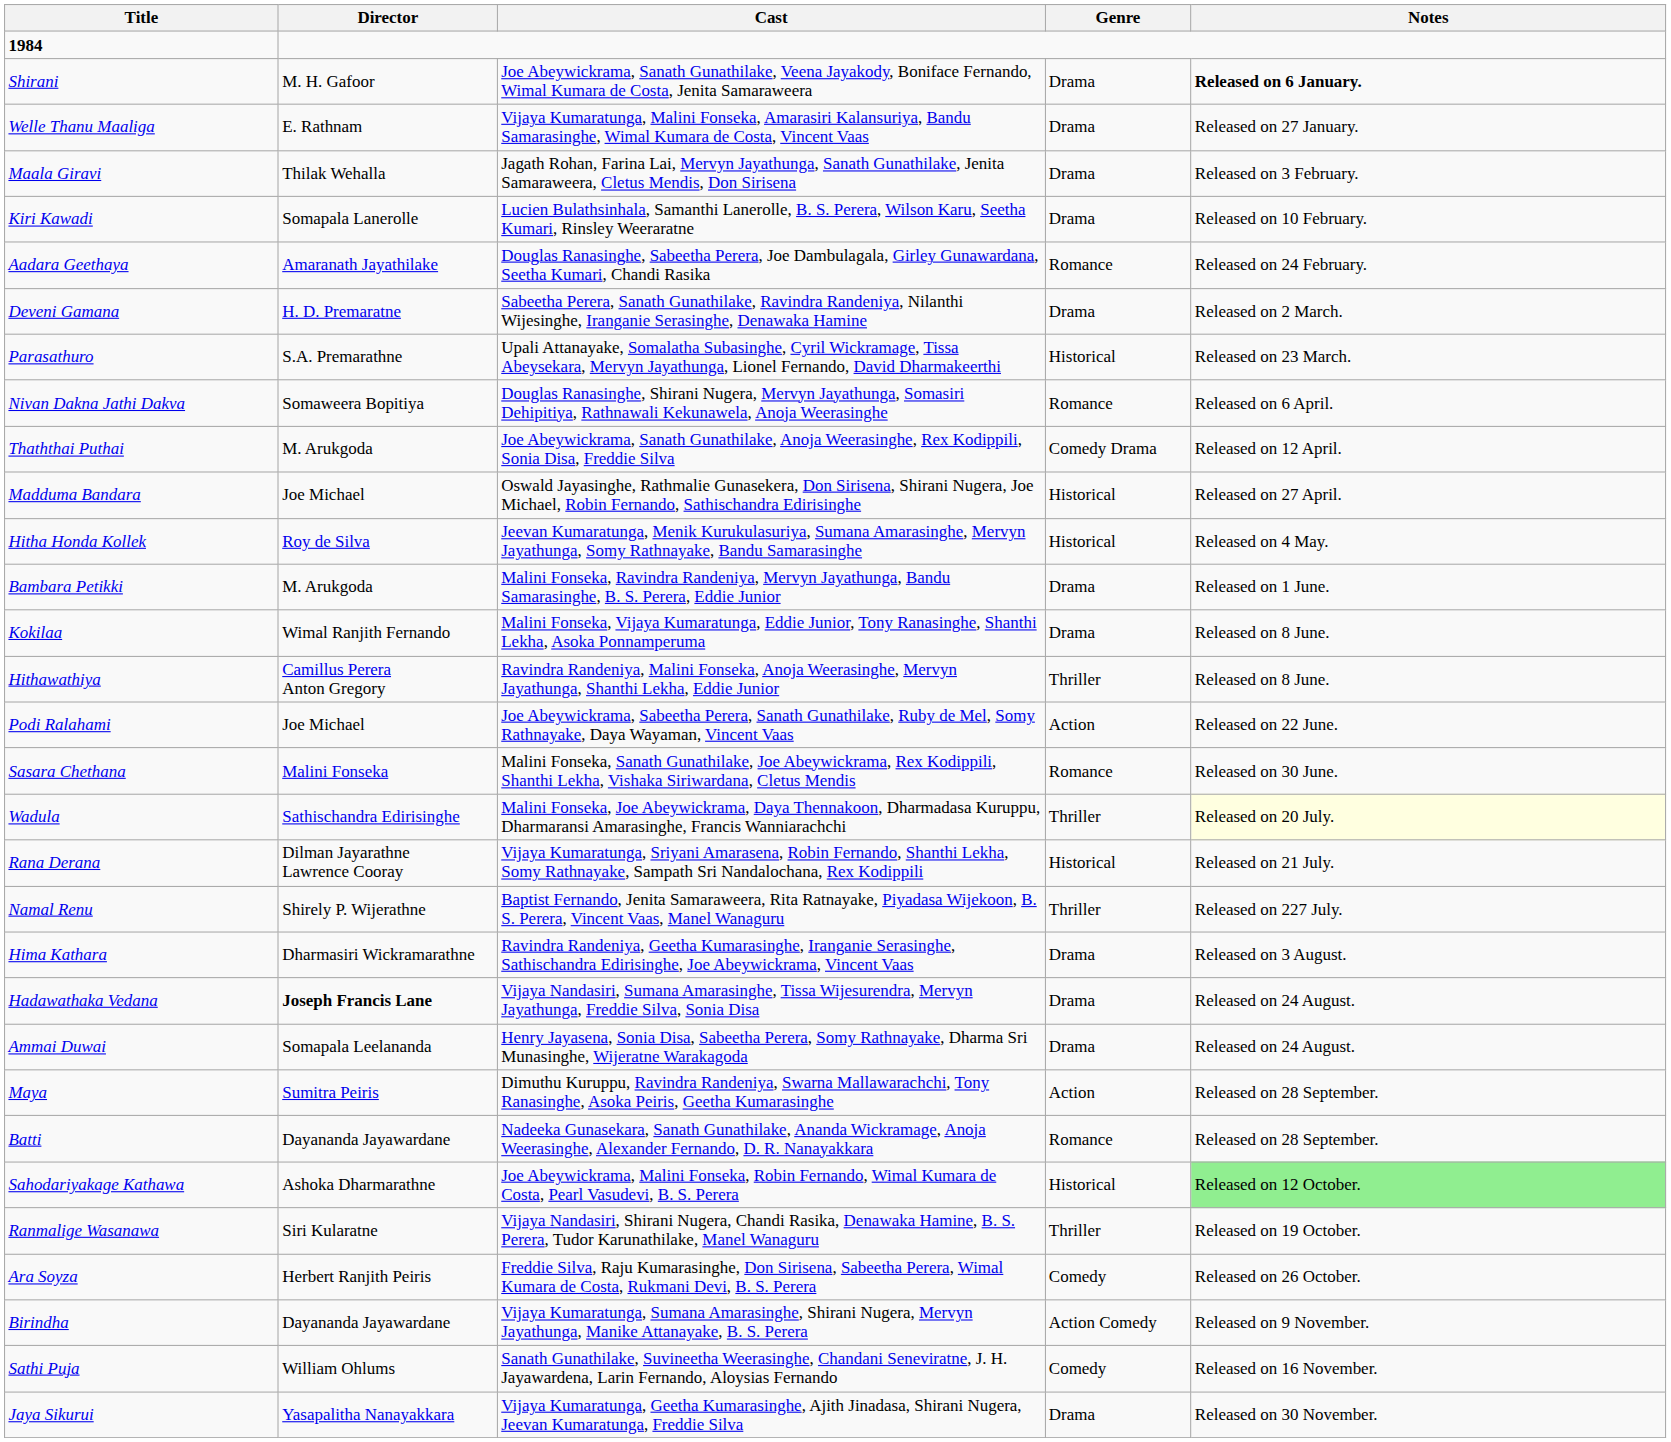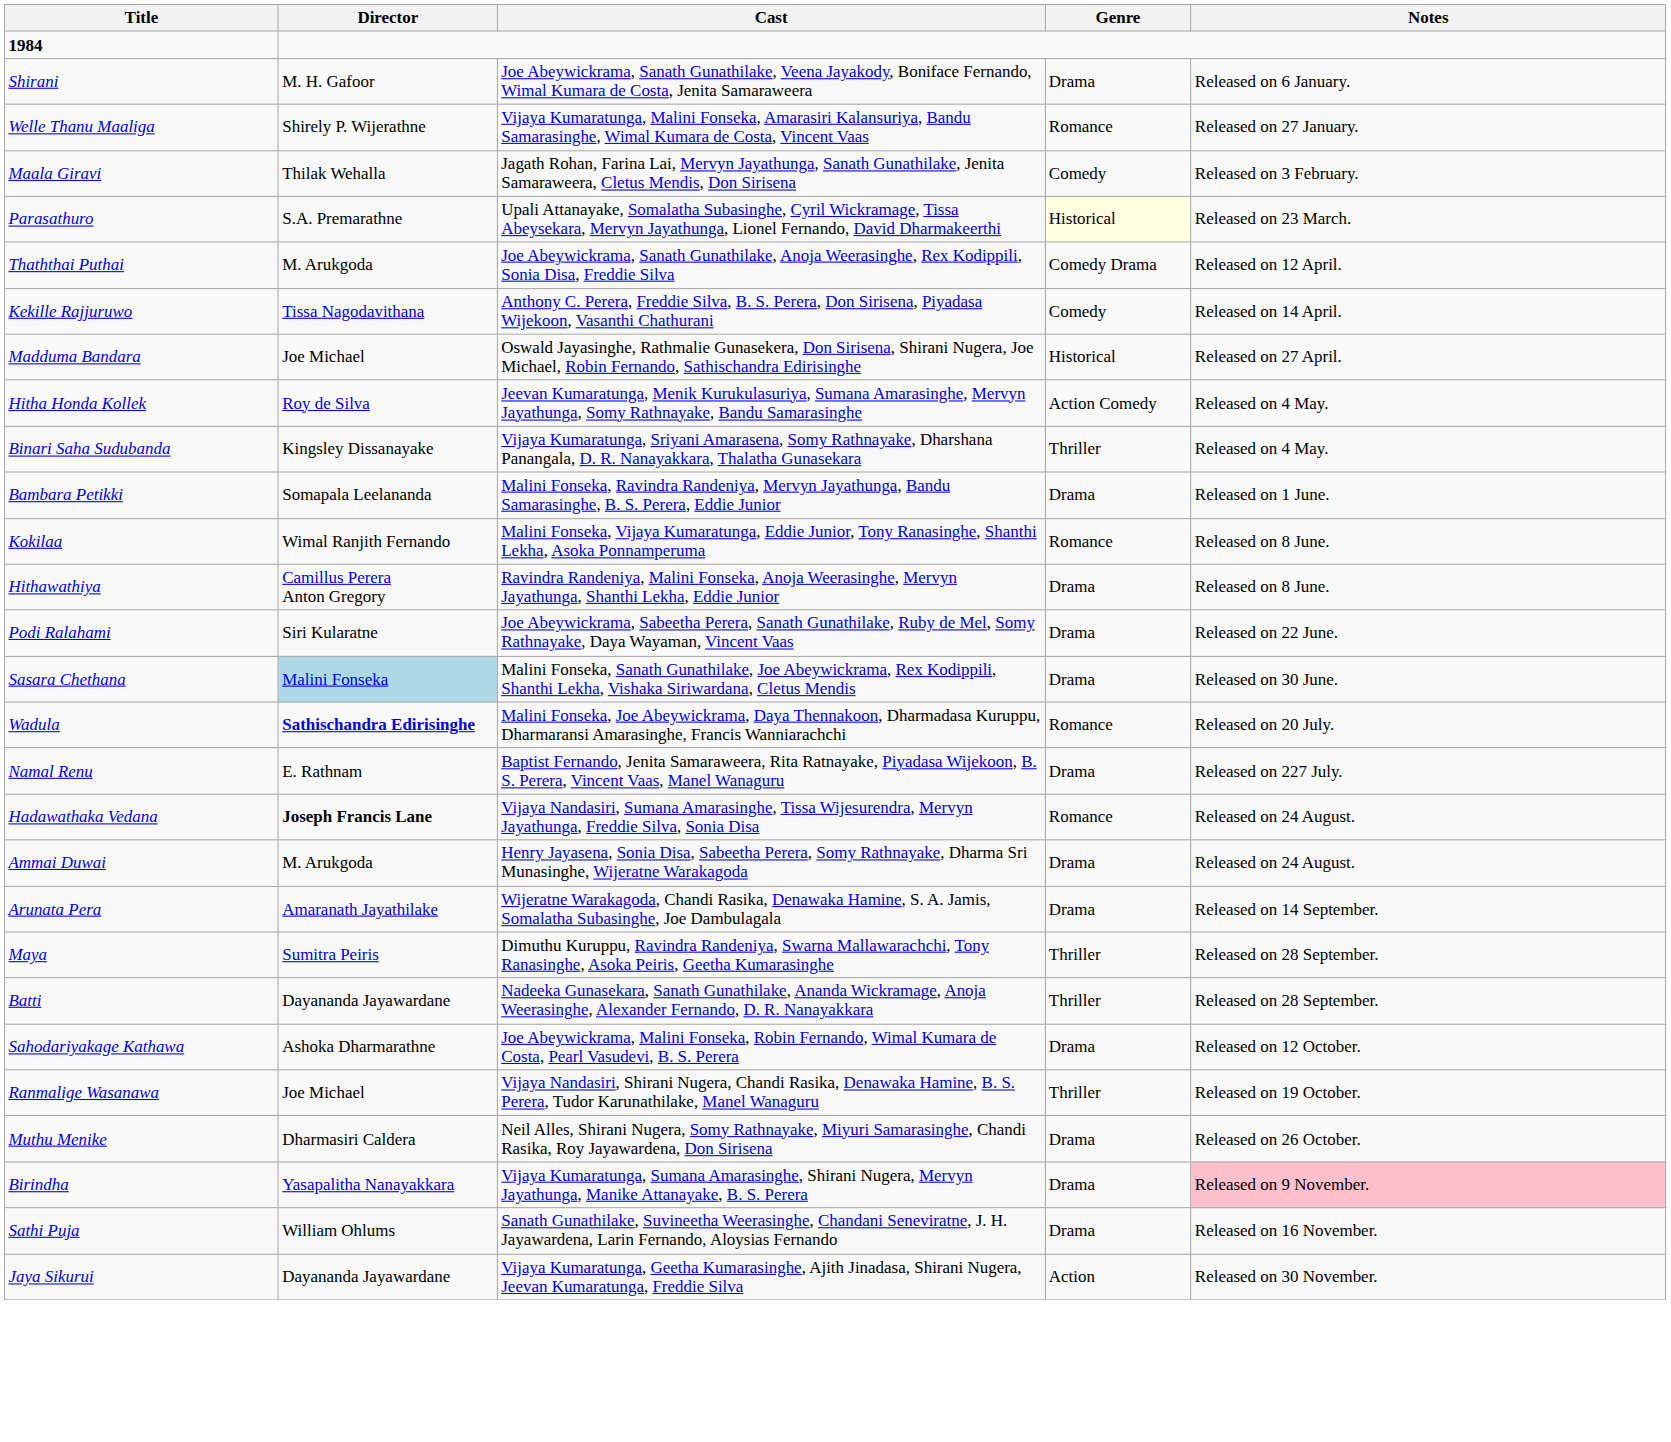 <table class="wikitable">
 <tr>
 <th width=15%>Title</th>
 <th width=12%>Director</th>
 <th width=30%>Cast</th>
 <th width=8%>Genre</th>
 <th width=26%>Notes</th>
 </tr>
 <tr>
 <td><strong>1984</strong></td>
 </tr>
 <tr>
 <td><em><a href='#'>Shirani</a></em></td>
 <td>M. H. Gafoor</td>
 <td><a href='#'>Joe Abeywickrama</a>, <a href='#'>Sanath Gunathilake</a>, <a href='#'>Veena Jayakody</a>, Boniface Fernando, <a href='#'>Wimal Kumara de Costa</a>, Jenita Samaraweera</td>
 <td>Drama</td>
-<td><strong>Released on 6 January.</strong></td>
+<td>Released on 6 January.</td>
 </tr>
 <tr>
 <td><em><a href='#'>Welle Thanu Maaliga</a></em></td>
-<td>E. Rathnam</td>
+<td>Shirely P. Wijerathne</td>
 <td><a href='#'>Vijaya Kumaratunga</a>, <a href='#'>Malini Fonseka</a>, <a href='#'>Amarasiri Kalansuriya</a>, <a href='#'>Bandu Samarasinghe</a>, <a href='#'>Wimal Kumara de Costa</a>, <a href='#'>Vincent Vaas</a></td>
-<td>Drama</td>
+<td>Romance</td>
 <td>Released on 27 January.</td>
 </tr>
 <tr>
 <td><em><a href='#'>Maala Giravi</a></em></td>
 <td>Thilak Wehalla</td>
 <td>Jagath Rohan, Farina Lai, <a href='#'>Mervyn Jayathunga</a>, <a href='#'>Sanath Gunathilake</a>, Jenita Samaraweera, <a href='#'>Cletus Mendis</a>, <a href='#'>Don Sirisena</a></td>
-<td>Drama</td>
+<td>Comedy</td>
 <td>Released on 3 February.</td>
-</tr>
-<tr>
-<td><em><a href='#'>Kiri Kawadi</a></em></td>
-<td>Somapala Lanerolle</td>
-<td><a href='#'>Lucien Bulathsinhala</a>, Samanthi Lanerolle, <a href='#'>B. S. Perera</a>, <a href='#'>Wilson Karu</a>, <a href='#'>Seetha Kumari</a>, Rinsley Weeraratne</td>
-<td>Drama</td>
-<td>Released on 10 February.</td>
-</tr>
-<tr>
-<td><em><a href='#'>Aadara Geethaya</a></em></td>
-<td><a href='#'>Amaranath Jayathilake</a></td>
-<td><a href='#'>Douglas Ranasinghe</a>, <a href='#'>Sabeetha Perera</a>, Joe Dambulagala, <a href='#'>Girley Gunawardana</a>, <a href='#'>Seetha Kumari</a>, Chandi Rasika</td>
-<td>Romance</td>
-<td>Released on 24 February.</td>
-</tr>
-<tr>
-<td><em><a href='#'>Deveni Gamana</a></em></td>
-<td><a href='#'>H. D. Premaratne</a></td>
-<td><a href='#'>Sabeetha Perera</a>, <a href='#'>Sanath Gunathilake</a>, <a href='#'>Ravindra Randeniya</a>, Nilanthi Wijesinghe, <a href='#'>Iranganie Serasinghe</a>, <a href='#'>Denawaka Hamine</a></td>
-<td>Drama</td>
-<td>Released on 2 March.</td>
 </tr>
 <tr>
 <td><em><a href='#'>Parasathuro</a></em></td>
 <td>S.A. Premarathne</td>
 <td>Upali Attanayake, <a href='#'>Somalatha Subasinghe</a>, <a href='#'>Cyril Wickramage</a>, <a href='#'>Tissa Abeysekara</a>, <a href='#'>Mervyn Jayathunga</a>, Lionel Fernando, <a href='#'>David Dharmakeerthi</a></td>
-<td>Historical</td>
+<td style="background: lightyellow;">Historical</td>
 <td>Released on 23 March.</td>
-</tr>
-<tr>
-<td><em><a href='#'>Nivan Dakna Jathi Dakva</a></em></td>
-<td>Somaweera Bopitiya</td>
-<td><a href='#'>Douglas Ranasinghe</a>, Shirani Nugera, <a href='#'>Mervyn Jayathunga</a>, <a href='#'>Somasiri Dehipitiya</a>, <a href='#'>Rathnawali Kekunawela</a>, <a href='#'>Anoja Weerasinghe</a></td>
-<td>Romance</td>
-<td>Released on 6 April.</td>
 </tr>
 <tr>
 <td><em><a href='#'>Thaththai Puthai</a></em></td>
 <td>M. Arukgoda</td>
 <td><a href='#'>Joe Abeywickrama</a>, <a href='#'>Sanath Gunathilake</a>, <a href='#'>Anoja Weerasinghe</a>, <a href='#'>Rex Kodippili</a>, <a href='#'>Sonia Disa</a>, <a href='#'>Freddie Silva</a></td>
 <td>Comedy Drama</td>
 <td>Released on 12 April.</td>
+</tr>
+<tr>
+<td><em><a href='#'>Kekille Rajjuruwo</a></em></td>
+<td><a href='#'>Tissa Nagodavithana</a></td>
+<td><a href='#'>Anthony C. Perera</a>, <a href='#'>Freddie Silva</a>, <a href='#'>B. S. Perera</a>, <a href='#'>Don Sirisena</a>, <a href='#'>Piyadasa Wijekoon</a>, <a href='#'>Vasanthi Chathurani</a></td>
+<td>Comedy</td>
+<td>Released on 14 April.</td>
 </tr>
 <tr>
 <td><em><a href='#'>Madduma Bandara</a></em></td>
 <td>Joe Michael</td>
 <td>Oswald Jayasinghe, Rathmalie Gunasekera, <a href='#'>Don Sirisena</a>, Shirani Nugera, Joe Michael, <a href='#'>Robin Fernando</a>, <a href='#'>Sathischandra Edirisinghe</a></td>
 <td>Historical</td>
 <td>Released on 27 April.</td>
 </tr>
 <tr>
 <td><em><a href='#'>Hitha Honda Kollek</a></em></td>
 <td><a href='#'>Roy de Silva</a></td>
 <td><a href='#'>Jeevan Kumaratunga</a>, <a href='#'>Menik Kurukulasuriya</a>, <a href='#'>Sumana Amarasinghe</a>, <a href='#'>Mervyn Jayathunga</a>, <a href='#'>Somy Rathnayake</a>, <a href='#'>Bandu Samarasinghe</a></td>
-<td>Historical</td>
+<td>Action Comedy</td>
+<td>Released on 4 May.</td>
+</tr>
+<tr>
+<td><em><a href='#'>Binari Saha Sudubanda</a></em></td>
+<td>Kingsley Dissanayake</td>
+<td><a href='#'>Vijaya Kumaratunga</a>, <a href='#'>Sriyani Amarasena</a>, <a href='#'>Somy Rathnayake</a>, Dharshana Panangala, <a href='#'>D. R. Nanayakkara</a>, <a href='#'>Thalatha Gunasekara</a></td>
+<td>Thriller</td>
 <td>Released on 4 May.</td>
 </tr>
 <tr>
 <td><em><a href='#'>Bambara Petikki</a></em></td>
-<td>M. Arukgoda</td>
+<td>Somapala Leelananda</td>
 <td><a href='#'>Malini Fonseka</a>, <a href='#'>Ravindra Randeniya</a>, <a href='#'>Mervyn Jayathunga</a>, <a href='#'>Bandu Samarasinghe</a>, <a href='#'>B. S. Perera</a>, <a href='#'>Eddie Junior</a></td>
 <td>Drama</td>
 <td>Released on 1 June.</td>
 </tr>
 <tr>
 <td><em><a href='#'>Kokilaa</a></em></td>
 <td>Wimal Ranjith Fernando</td>
 <td><a href='#'>Malini Fonseka</a>, <a href='#'>Vijaya Kumaratunga</a>, <a href='#'>Eddie Junior</a>, <a href='#'>Tony Ranasinghe</a>, <a href='#'>Shanthi Lekha</a>, <a href='#'>Asoka Ponnamperuma</a></td>
-<td>Drama</td>
+<td>Romance</td>
 <td>Released on 8 June.</td>
 </tr>
 <tr>
 <td><em><a href='#'>Hithawathiya</a></em></td>
 <td><a href='#'>Camillus Perera</a><br> Anton Gregory</td>
 <td><a href='#'>Ravindra Randeniya</a>, <a href='#'>Malini Fonseka</a>, <a href='#'>Anoja Weerasinghe</a>, <a href='#'>Mervyn Jayathunga</a>, <a href='#'>Shanthi Lekha</a>, <a href='#'>Eddie Junior</a></td>
-<td>Thriller</td>
+<td>Drama</td>
 <td>Released on 8 June.</td>
 </tr>
 <tr>
 <td><em><a href='#'>Podi Ralahami</a></em></td>
-<td>Joe Michael</td>
+<td>Siri Kularatne</td>
 <td><a href='#'>Joe Abeywickrama</a>, <a href='#'>Sabeetha Perera</a>, <a href='#'>Sanath Gunathilake</a>, <a href='#'>Ruby de Mel</a>, <a href='#'>Somy Rathnayake</a>, Daya Wayaman, <a href='#'>Vincent Vaas</a></td>
-<td>Action</td>
+<td>Drama</td>
 <td>Released on 22 June.</td>
 </tr>
 <tr>
 <td><em><a href='#'>Sasara Chethana</a></em></td>
-<td><a href='#'>Malini Fonseka</a></td>
+<td style="background: lightblue;"><a href='#'>Malini Fonseka</a></td>
 <td>Malini Fonseka, <a href='#'>Sanath Gunathilake</a>, <a href='#'>Joe Abeywickrama</a>, <a href='#'>Rex Kodippili</a>, <a href='#'>Shanthi Lekha</a>, <a href='#'>Vishaka Siriwardana</a>, <a href='#'>Cletus Mendis</a></td>
-<td>Romance</td>
+<td>Drama</td>
 <td>Released on 30 June.</td>
 </tr>
 <tr>
 <td><em><a href='#'>Wadula</a></em></td>
-<td><a href='#'>Sathischandra Edirisinghe</a></td>
+<td><strong><a href='#'>Sathischandra Edirisinghe</a></strong></td>
 <td><a href='#'>Malini Fonseka</a>, <a href='#'>Joe Abeywickrama</a>, <a href='#'>Daya Thennakoon</a>, Dharmadasa Kuruppu, Dharmaransi Amarasinghe, Francis Wanniarachchi</td>
-<td>Thriller</td>
-<td style="background: lightyellow;">Released on 20 July.</td>
-</tr>
-<tr>
-<td><em><a href='#'>Rana Derana</a></em></td>
-<td>Dilman Jayarathne <br> Lawrence Cooray</td>
-<td><a href='#'>Vijaya Kumaratunga</a>, <a href='#'>Sriyani Amarasena</a>, <a href='#'>Robin Fernando</a>, <a href='#'>Shanthi Lekha</a>, <a href='#'>Somy Rathnayake</a>, Sampath Sri Nandalochana, <a href='#'>Rex Kodippili</a></td>
-<td>Historical</td>
-<td>Released on 21 July.</td>
+<td>Romance</td>
+<td>Released on 20 July.</td>
 </tr>
 <tr>
 <td><em><a href='#'>Namal Renu</a></em></td>
-<td>Shirely P. Wijerathne</td>
+<td>E. Rathnam</td>
 <td><a href='#'>Baptist Fernando</a>, Jenita Samaraweera, Rita Ratnayake, <a href='#'>Piyadasa Wijekoon</a>, <a href='#'>B. S. Perera</a>, <a href='#'>Vincent Vaas</a>, <a href='#'>Manel Wanaguru</a></td>
-<td>Thriller</td>
+<td>Drama</td>
 <td>Released on 227 July.</td>
-</tr>
-<tr>
-<td><em><a href='#'>Hima Kathara</a></em></td>
-<td>Dharmasiri Wickramarathne</td>
-<td><a href='#'>Ravindra Randeniya</a>, <a href='#'>Geetha Kumarasinghe</a>, <a href='#'>Iranganie Serasinghe</a>, <a href='#'>Sathischandra Edirisinghe</a>, <a href='#'>Joe Abeywickrama</a>, <a href='#'>Vincent Vaas</a></td>
-<td>Drama</td>
-<td>Released on 3 August.</td>
 </tr>
 <tr>
 <td><em><a href='#'>Hadawathaka Vedana</a></em></td>
 <td><strong>Joseph Francis Lane</strong></td>
 <td><a href='#'>Vijaya Nandasiri</a>, <a href='#'>Sumana Amarasinghe</a>, <a href='#'>Tissa Wijesurendra</a>, <a href='#'>Mervyn Jayathunga</a>, <a href='#'>Freddie Silva</a>, <a href='#'>Sonia Disa</a></td>
-<td>Drama</td>
+<td>Romance</td>
 <td>Released on 24 August.</td>
 </tr>
 <tr>
 <td><em><a href='#'>Ammai Duwai</a></em></td>
-<td>Somapala Leelananda</td>
+<td>M. Arukgoda</td>
 <td><a href='#'>Henry Jayasena</a>, <a href='#'>Sonia Disa</a>, <a href='#'>Sabeetha Perera</a>, <a href='#'>Somy Rathnayake</a>, Dharma Sri Munasinghe, <a href='#'>Wijeratne Warakagoda</a></td>
 <td>Drama</td>
 <td>Released on 24 August.</td>
 </tr>
 <tr>
+<td><em><a href='#'>Arunata Pera</a></em></td>
+<td><a href='#'>Amaranath Jayathilake</a></td>
+<td><a href='#'>Wijeratne Warakagoda</a>, Chandi Rasika, <a href='#'>Denawaka Hamine</a>, S. A. Jamis, <a href='#'>Somalatha Subasinghe</a>, Joe Dambulagala</td>
+<td>Drama</td>
+<td>Released on 14 September.</td>
+</tr>
+<tr>
 <td><em><a href='#'>Maya</a></em></td>
 <td><a href='#'>Sumitra Peiris</a></td>
 <td>Dimuthu Kuruppu, <a href='#'>Ravindra Randeniya</a>, <a href='#'>Swarna Mallawarachchi</a>, <a href='#'>Tony Ranasinghe</a>, <a href='#'>Asoka Peiris</a>, <a href='#'>Geetha Kumarasinghe</a></td>
-<td>Action</td>
+<td>Thriller</td>
 <td>Released on 28 September.</td>
 </tr>
 <tr>
 <td><em><a href='#'>Batti</a></em></td>
 <td>Dayananda Jayawardane</td>
 <td><a href='#'>Nadeeka Gunasekara</a>, <a href='#'>Sanath Gunathilake</a>, <a href='#'>Ananda Wickramage</a>, <a href='#'>Anoja Weerasinghe</a>, <a href='#'>Alexander Fernando</a>, <a href='#'>D. R. Nanayakkara</a></td>
-<td>Romance</td>
+<td>Thriller</td>
 <td>Released on 28 September.</td>
 </tr>
 <tr>
 <td><em><a href='#'>Sahodariyakage Kathawa</a></em></td>
 <td>Ashoka Dharmarathne</td>
 <td><a href='#'>Joe Abeywickrama</a>, <a href='#'>Malini Fonseka</a>, <a href='#'>Robin Fernando</a>, <a href='#'>Wimal Kumara de Costa</a>, <a href='#'>Pearl Vasudevi</a>, <a href='#'>B. S. Perera</a></td>
-<td>Historical</td>
-<td style="background: lightgreen;">Released on 12 October.</td>
+<td>Drama</td>
+<td>Released on 12 October.</td>
 </tr>
 <tr>
 <td><em><a href='#'>Ranmalige Wasanawa</a></em></td>
-<td>Siri Kularatne</td>
+<td>Joe Michael</td>
 <td><a href='#'>Vijaya Nandasiri</a>, Shirani Nugera, Chandi Rasika, <a href='#'>Denawaka Hamine</a>, <a href='#'>B. S. Perera</a>, Tudor Karunathilake, <a href='#'>Manel Wanaguru</a></td>
 <td>Thriller</td>
 <td>Released on 19 October.</td>
 </tr>
 <tr>
-<td><em><a href='#'>Ara Soyza</a></em></td>
-<td>Herbert Ranjith Peiris</td>
-<td><a href='#'>Freddie Silva</a>, Raju Kumarasinghe, <a href='#'>Don Sirisena</a>, <a href='#'>Sabeetha Perera</a>, <a href='#'>Wimal Kumara de Costa</a>, <a href='#'>Rukmani Devi</a>, <a href='#'>B. S. Perera</a></td>
-<td>Comedy</td>
+<td><em><a href='#'>Muthu Menike</a></em></td>
+<td>Dharmasiri Caldera</td>
+<td>Neil Alles, Shirani Nugera, <a href='#'>Somy Rathnayake</a>, <a href='#'>Miyuri Samarasinghe</a>, Chandi Rasika, Roy Jayawardena, <a href='#'>Don Sirisena</a></td>
+<td>Drama</td>
 <td>Released on 26 October.</td>
 </tr>
 <tr>
 <td><em><a href='#'>Birindha</a></em></td>
-<td>Dayananda Jayawardane</td>
+<td><a href='#'>Yasapalitha Nanayakkara</a></td>
 <td><a href='#'>Vijaya Kumaratunga</a>, <a href='#'>Sumana Amarasinghe</a>, Shirani Nugera, <a href='#'>Mervyn Jayathunga</a>, <a href='#'>Manike Attanayake</a>, <a href='#'>B. S. Perera</a></td>
-<td>Action Comedy</td>
-<td>Released on 9 November.</td>
+<td>Drama</td>
+<td style="background: pink;">Released on 9 November.</td>
 </tr>
 <tr>
 <td><em><a href='#'>Sathi Puja</a></em></td>
 <td>William Ohlums</td>
 <td><a href='#'>Sanath Gunathilake</a>, <a href='#'>Suvineetha Weerasinghe</a>, <a href='#'>Chandani Seneviratne</a>, J. H. Jayawardena, Larin Fernando, Aloysias Fernando</td>
-<td>Comedy</td>
+<td>Drama</td>
 <td>Released on 16 November.</td>
 </tr>
 <tr>
 <td><em><a href='#'>Jaya Sikurui</a></em></td>
-<td><a href='#'>Yasapalitha Nanayakkara</a></td>
+<td>Dayananda Jayawardane</td>
 <td><a href='#'>Vijaya Kumaratunga</a>, <a href='#'>Geetha Kumarasinghe</a>, Ajith Jinadasa, Shirani Nugera, <a href='#'>Jeevan Kumaratunga</a>, <a href='#'>Freddie Silva</a></td>
-<td>Drama</td>
+<td>Action</td>
 <td>Released on 30 November.</td>
 </tr>
 </table>
